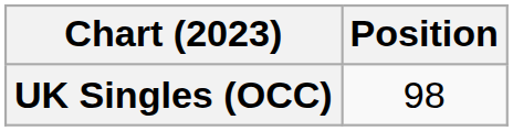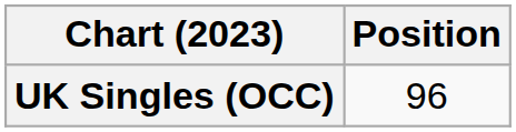 <table class="wikitable plainrowheaders" style="text-align:center">
 <tr>
 <th scope="col">Chart (2023)</th>
 <th scope="col">Position</th>
 </tr>
 <tr>
 <th scope="row">UK Singles (OCC)</th>
-<td>98</td>
+<td>96</td>
 </tr>
 </table>
